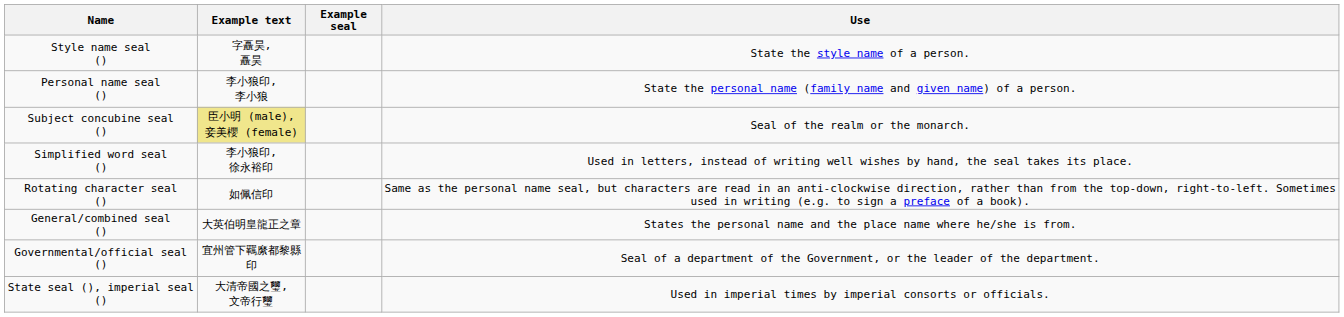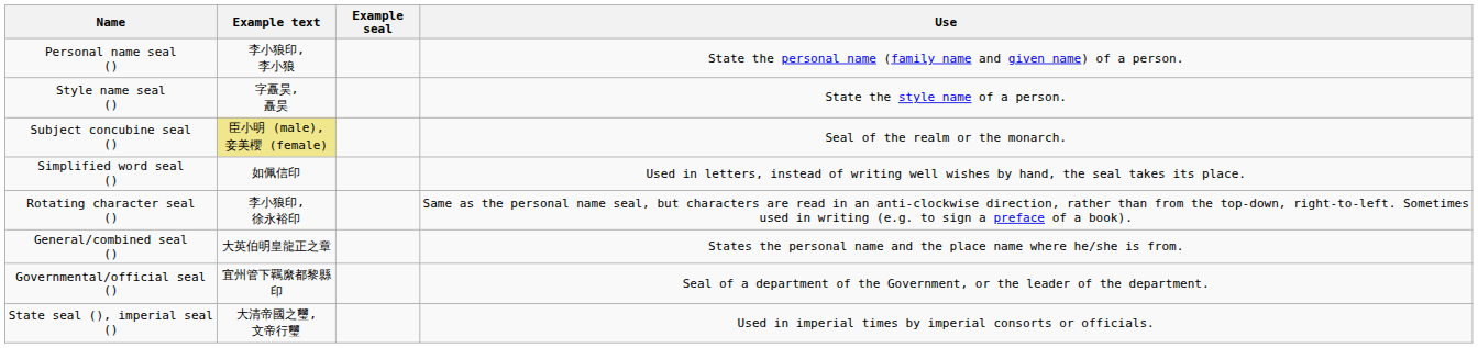 <table class="wikitable" style="text-align:center;">
 <tr>
 <th style="min-width: 130px;">Name</th>
 <th style="min-width: 100px;">Example text</th>
 <th>Example seal</th>
 <th>Use</th>
 </tr>
 <tr>
+<td>Personal name seal<br>()</td>
+<td>李小狼印,<br> 李小狼</td>
+<td></td>
+<td>State the <a href='#'>personal name</a> (<a href='#'>family name</a> and <a href='#'>given name</a>) of a person.</td>
+</tr>
+<tr>
 <td>Style name seal<br>()</td>
 <td>字矗昊,<br> 矗昊</td>
 <td></td>
 <td>State the <a href='#'>style name</a> of a person.</td>
-</tr>
-<tr>
-<td>Personal name seal<br>()</td>
-<td>李小狼印,<br> 李小狼</td>
-<td></td>
-<td>State the <a href='#'>personal name</a> (<a href='#'>family name</a> and <a href='#'>given name</a>) of a person.</td>
 </tr>
 <tr>
 <td>Subject concubine seal<br>()</td>
 <td style="background: khaki;">臣小明 (male),<br> 妾美櫻 (female)</td>
 <td></td>
 <td>Seal of the realm or the monarch.</td>
 </tr>
 <tr>
 <td>Simplified word seal<br>()</td>
-<td>李小狼印,<br> 徐永裕印</td>
+<td>如佩信印</td>
 <td></td>
 <td>Used in letters, instead of writing well wishes by hand, the seal takes its place.</td>
 </tr>
 <tr>
 <td>Rotating character seal<br>()</td>
-<td>如佩信印</td>
+<td>李小狼印,<br> 徐永裕印</td>
 <td></td>
 <td>Same as the personal name seal, but characters are read in an anti-clockwise direction, rather than from the top-down, right-to-left. Sometimes used in writing (e.g. to sign a <a href='#'>preface</a> of a book).</td>
 </tr>
 <tr>
 <td>General/combined seal<br>()</td>
 <td>大英伯明皇龍正之章</td>
 <td></td>
 <td>States the personal name and the place name where he/she is from.</td>
 </tr>
 <tr>
 <td>Governmental/official seal<br>()</td>
 <td>宜州管下羈縻都黎縣印</td>
 <td></td>
 <td>Seal of a department of the Government, or the leader of the department.</td>
 </tr>
 <tr>
 <td>State seal (), imperial seal ()</td>
 <td>大清帝國之璽,<br> 文帝行璽</td>
 <td></td>
 <td>Used in imperial times by imperial consorts or officials.</td>
 </tr>
 </table>
